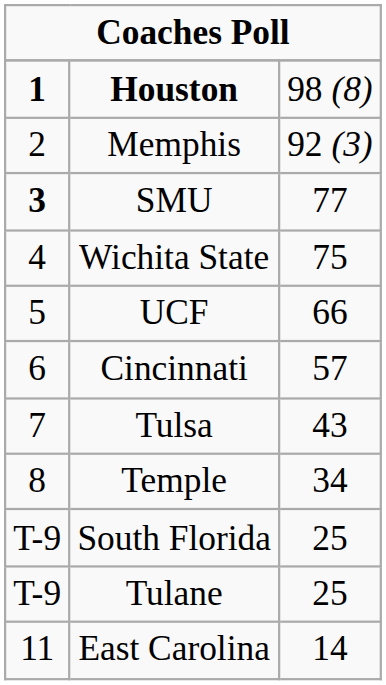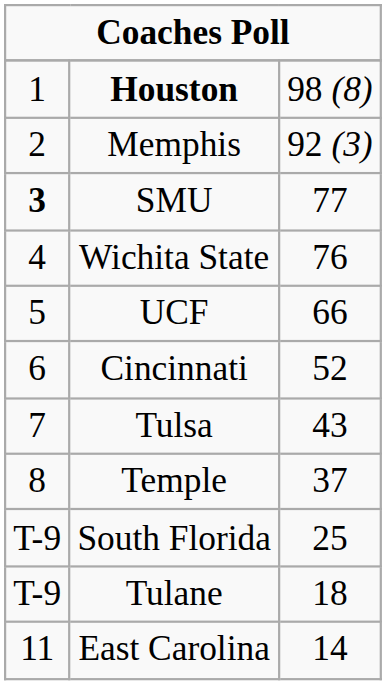 <table class="wikitable">
 <tr align="center">
 <td align="center" Colspan="3"><strong>Coaches Poll</strong></td>
 </tr>
 <tr align="center">
 </tr>
 <tr align="center">
-<td><strong>1</strong></td>
+<td>1</td>
 <td><strong>Houston</strong></td>
 <td>98 <em>(8)</em></td>
 </tr>
 <tr align="center">
 <td>2</td>
 <td>Memphis</td>
 <td>92 <em>(3)</em></td>
 </tr>
 <tr align="center">
 <td><strong>3</strong></td>
 <td>SMU</td>
 <td>77</td>
 </tr>
 <tr align="center">
 <td>4</td>
 <td>Wichita State</td>
-<td>75</td>
+<td>76</td>
 </tr>
 <tr align="center">
 <td>5</td>
 <td>UCF</td>
 <td>66</td>
 </tr>
 <tr align="center">
 <td>6</td>
 <td>Cincinnati</td>
-<td>57</td>
+<td>52</td>
 </tr>
 <tr align="center">
 <td>7</td>
 <td>Tulsa</td>
 <td>43</td>
 </tr>
 <tr align="center">
 <td>8</td>
 <td>Temple</td>
-<td>34</td>
+<td>37</td>
 </tr>
 <tr align="center">
 <td>T-9</td>
 <td>South Florida</td>
 <td>25</td>
 </tr>
 <tr align="center">
 <td>T-9</td>
 <td>Tulane</td>
-<td>25</td>
+<td>18</td>
 </tr>
 <tr align="center">
 <td>11</td>
 <td>East Carolina</td>
 <td>14</td>
 </tr>
 </table>
